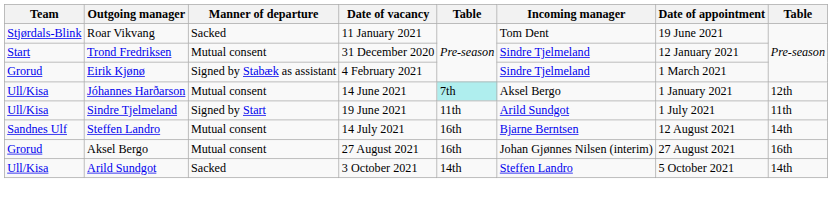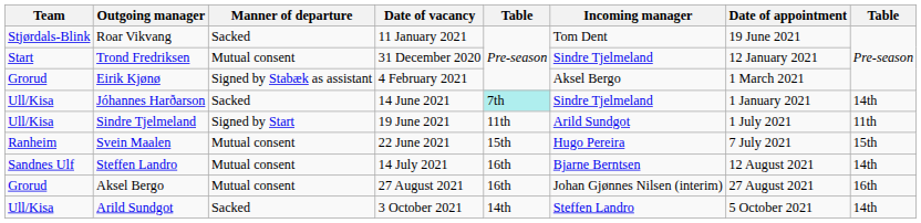 <table class="wikitable">
 <tr>
 <th>Team</th>
 <th>Outgoing manager</th>
 <th>Manner of departure</th>
 <th>Date of vacancy</th>
 <th>Table</th>
 <th>Incoming manager</th>
 <th>Date of appointment</th>
 <th>Table</th>
 </tr>
 <tr>
 <td><a href='#'>Stjørdals-Blink</a></td>
 <td> Roar Vikvang</td>
 <td>Sacked</td>
 <td>11 January 2021</td>
 <td rowspan=3><em>Pre-season</em></td>
 <td> Tom Dent</td>
 <td>19 June 2021</td>
 <td rowspan=3><em>Pre-season</em></td>
 </tr>
 <tr>
 <td><a href='#'>Start</a></td>
 <td> <a href='#'>Trond Fredriksen</a></td>
 <td>Mutual consent</td>
 <td>31 December 2020</td>
 <td> <a href='#'>Sindre Tjelmeland</a></td>
 <td>12 January 2021</td>
 </tr>
 <tr>
 <td><a href='#'>Grorud</a></td>
 <td> <a href='#'>Eirik Kjønø</a></td>
 <td>Signed by <a href='#'>Stabæk</a> as assistant</td>
 <td>4 February 2021</td>
-<td> <a href='#'>Sindre Tjelmeland</a></td>
+<td> Aksel Bergo</td>
 <td>1 March 2021</td>
 </tr>
 <tr>
 <td><a href='#'>Ull/Kisa</a></td>
 <td> <a href='#'>Jóhannes Harðarson</a></td>
-<td>Mutual consent</td>
+<td>Sacked</td>
 <td>14 June 2021</td>
 <td style="background: paleturquoise;">7th</td>
-<td> Aksel Bergo</td>
+<td> <a href='#'>Sindre Tjelmeland</a></td>
 <td>1 January 2021</td>
-<td>12th</td>
+<td>14th</td>
 </tr>
 <tr>
 <td><a href='#'>Ull/Kisa</a></td>
 <td> <a href='#'>Sindre Tjelmeland</a></td>
 <td>Signed by <a href='#'>Start</a></td>
 <td>19 June 2021</td>
 <td>11th</td>
 <td> <a href='#'>Arild Sundgot</a></td>
 <td>1 July 2021</td>
 <td>11th</td>
+</tr>
+<tr>
+<td><a href='#'>Ranheim</a></td>
+<td> <a href='#'>Svein Maalen</a></td>
+<td>Mutual consent</td>
+<td>22 June 2021</td>
+<td>15th</td>
+<td> <a href='#'>Hugo Pereira</a></td>
+<td>7 July 2021</td>
+<td>15th</td>
 </tr>
 <tr>
 <td><a href='#'>Sandnes Ulf</a></td>
 <td> <a href='#'>Steffen Landro</a></td>
 <td>Mutual consent</td>
 <td>14 July 2021</td>
 <td>16th</td>
 <td> <a href='#'>Bjarne Berntsen</a></td>
 <td>12 August 2021</td>
 <td>14th</td>
 </tr>
 <tr>
 <td><a href='#'>Grorud</a></td>
 <td> Aksel Bergo</td>
 <td>Mutual consent</td>
 <td>27 August 2021</td>
 <td>16th</td>
 <td> Johan Gjønnes Nilsen (interim)</td>
 <td>27 August 2021</td>
 <td>16th</td>
 </tr>
 <tr>
 <td><a href='#'>Ull/Kisa</a></td>
 <td> <a href='#'>Arild Sundgot</a></td>
 <td>Sacked</td>
 <td>3 October 2021</td>
 <td>14th</td>
 <td> <a href='#'>Steffen Landro</a></td>
 <td>5 October 2021</td>
 <td>14th</td>
 </tr>
 </table>
